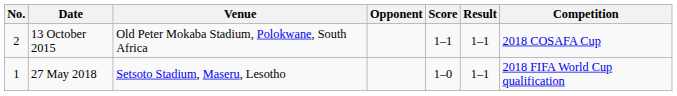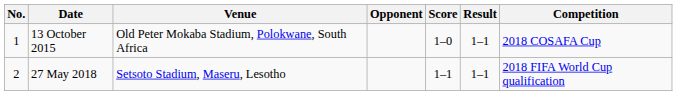 <table class="wikitable sortable">
 <tr>
 <th scope="col">No.</th>
 <th scope="col">Date</th>
 <th scope="col">Venue</th>
 <th scope="col">Opponent</th>
 <th scope="col">Score</th>
 <th scope="col">Result</th>
 <th scope="col">Competition</th>
 </tr>
 <tr>
-<td align="center">2</td>
+<td align="center">1</td>
 <td>13 October 2015</td>
 <td>Old Peter Mokaba Stadium, <a href='#'>Polokwane</a>, South Africa</td>
 <td></td>
-<td align="center">1–1</td>
+<td align="center">1–0</td>
 <td align="center">1–1</td>
 <td><a href='#'>2018 COSAFA Cup</a></td>
 </tr>
 <tr>
-<td align="center">1</td>
+<td align="center">2</td>
 <td>27 May 2018</td>
 <td><a href='#'>Setsoto Stadium</a>, <a href='#'>Maseru</a>, Lesotho</td>
 <td></td>
-<td align="center">1–0</td>
+<td align="center">1–1</td>
 <td align="center">1–1</td>
 <td><a href='#'>2018 FIFA World Cup qualification</a></td>
 </tr>
 </table>
